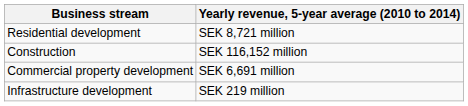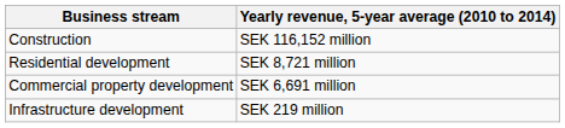 <table class="wikitable">
 <tr>
 <th>Business stream</th>
 <th>Yearly revenue, 5-year average (2010 to 2014)</th>
 </tr>
 <tr>
+<td>Construction</td>
+<td>SEK 116,152 million</td>
+</tr>
+<tr>
 <td>Residential development</td>
 <td>SEK 8,721 million</td>
-</tr>
-<tr>
-<td>Construction</td>
-<td>SEK 116,152 million</td>
 </tr>
 <tr>
 <td>Commercial property development</td>
 <td>SEK 6,691 million</td>
 </tr>
 <tr>
 <td>Infrastructure development</td>
 <td>SEK 219 million</td>
 </tr>
 </table>
